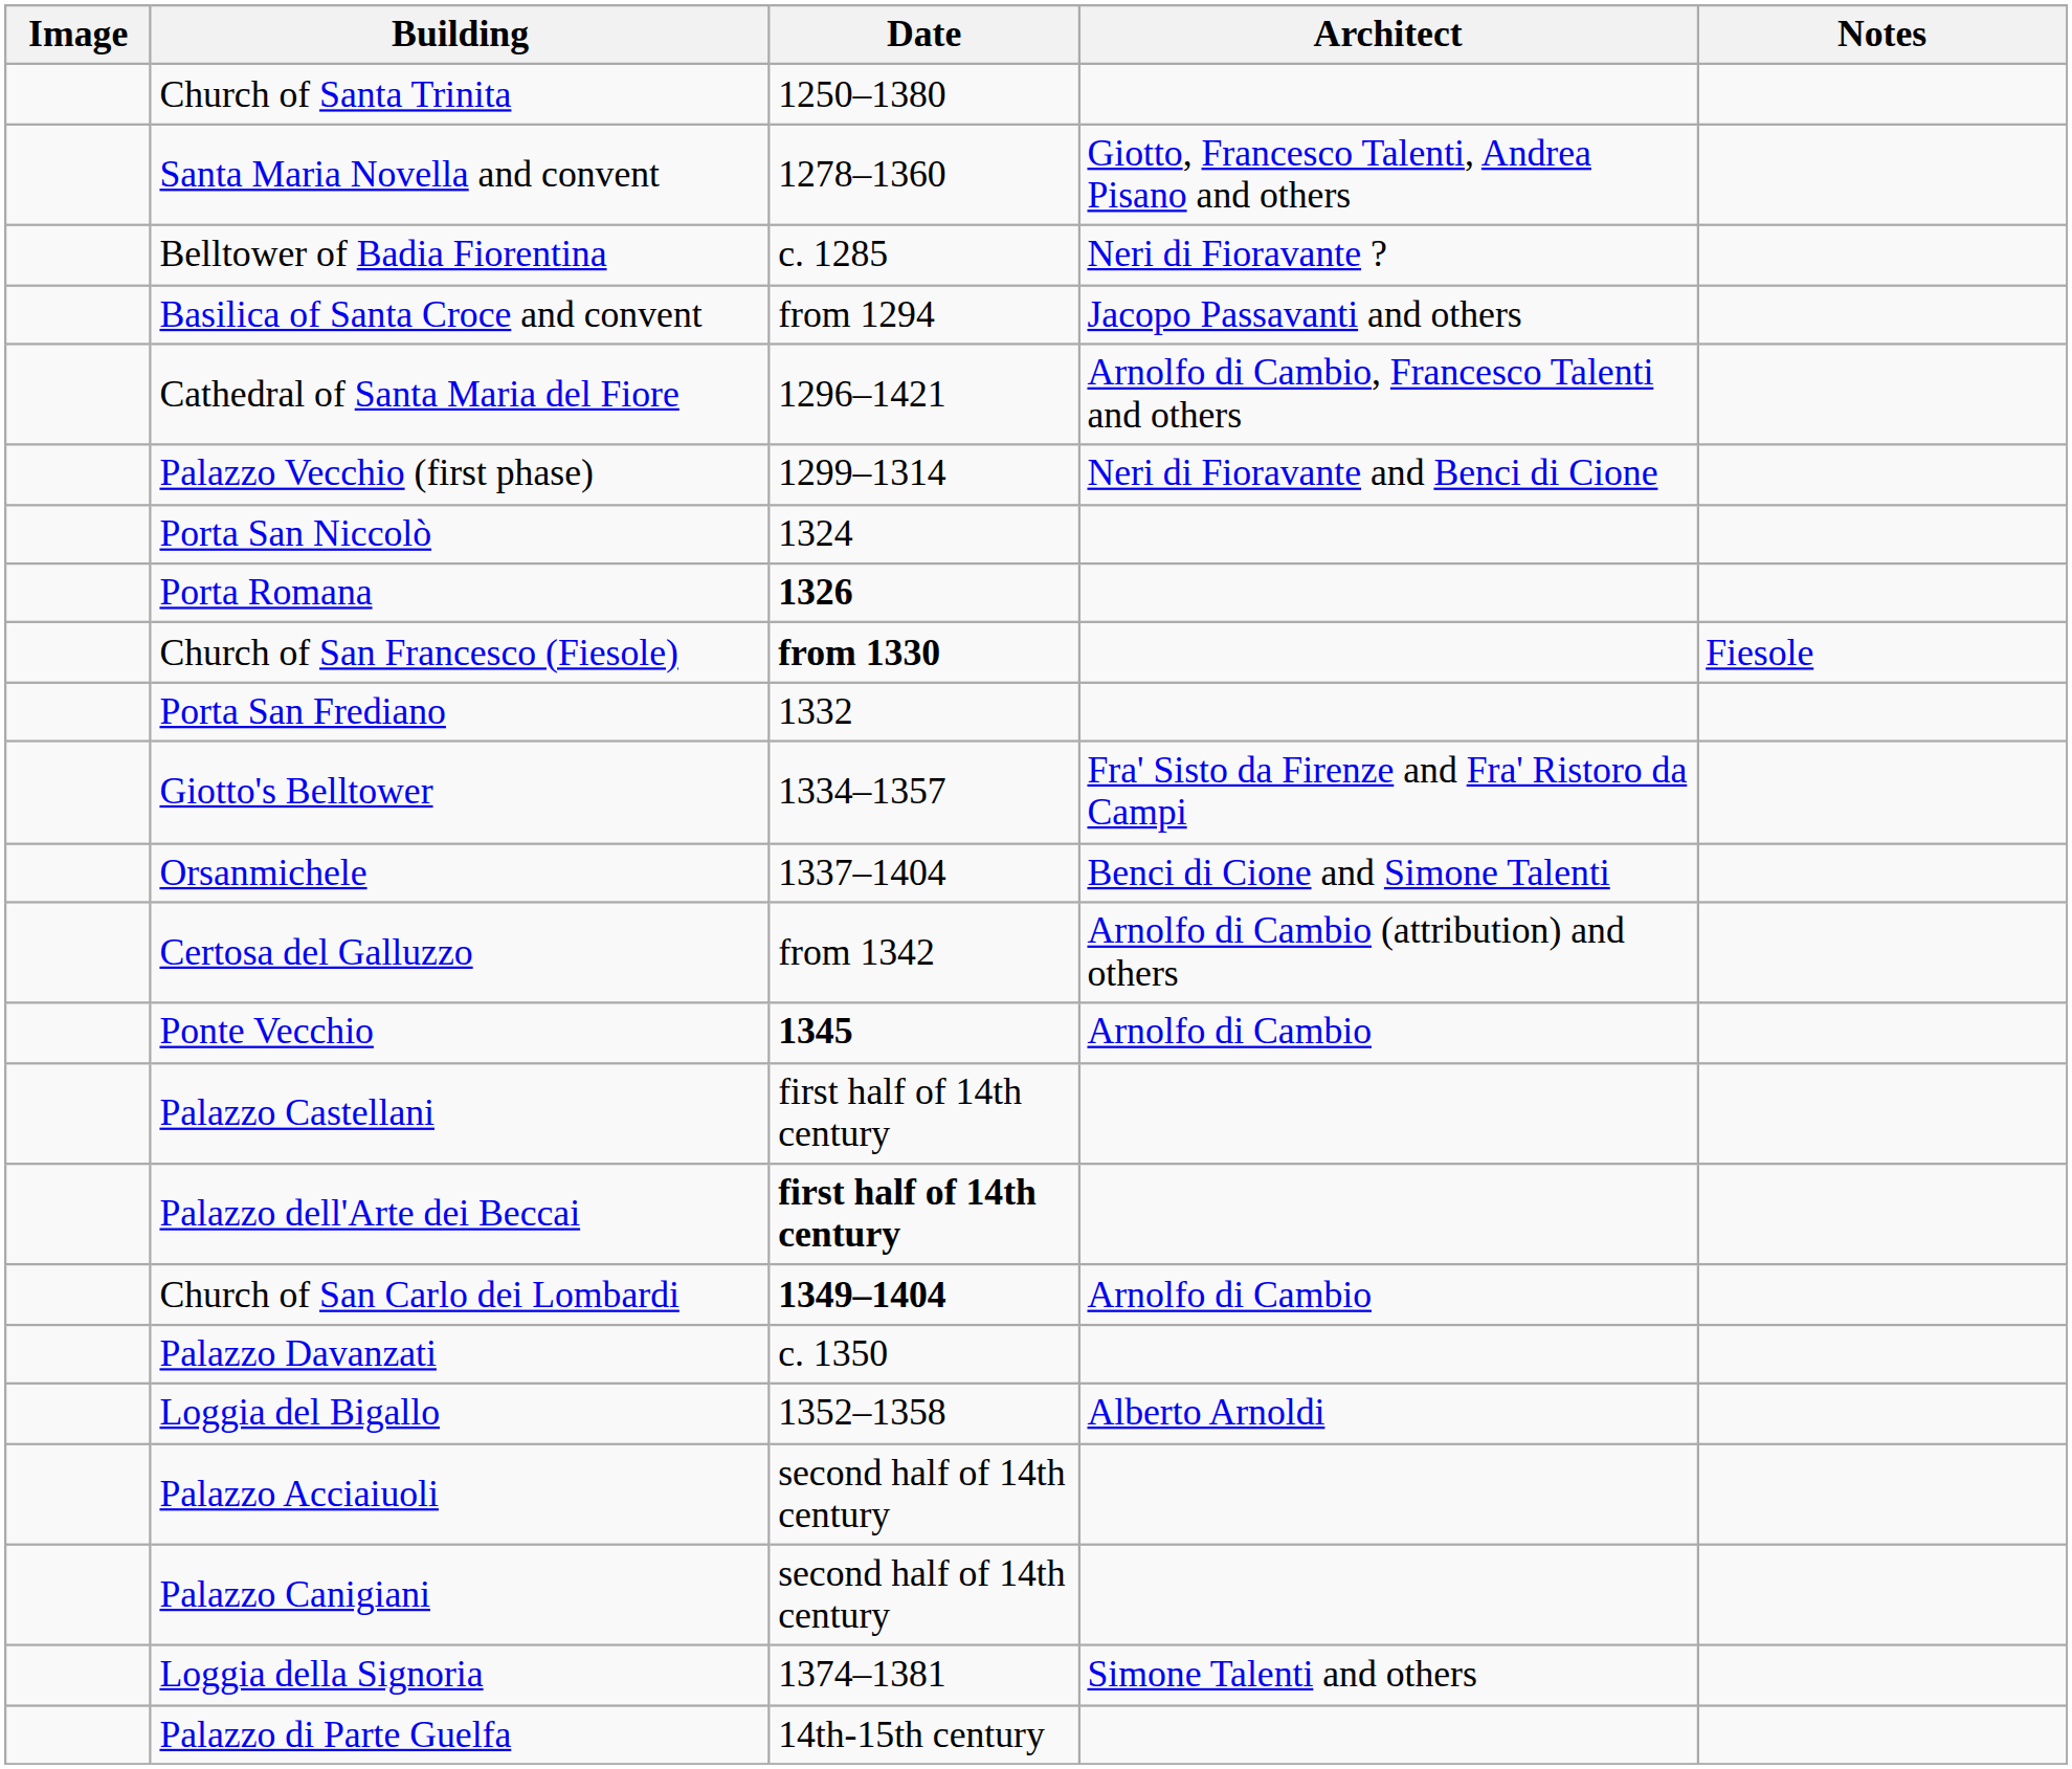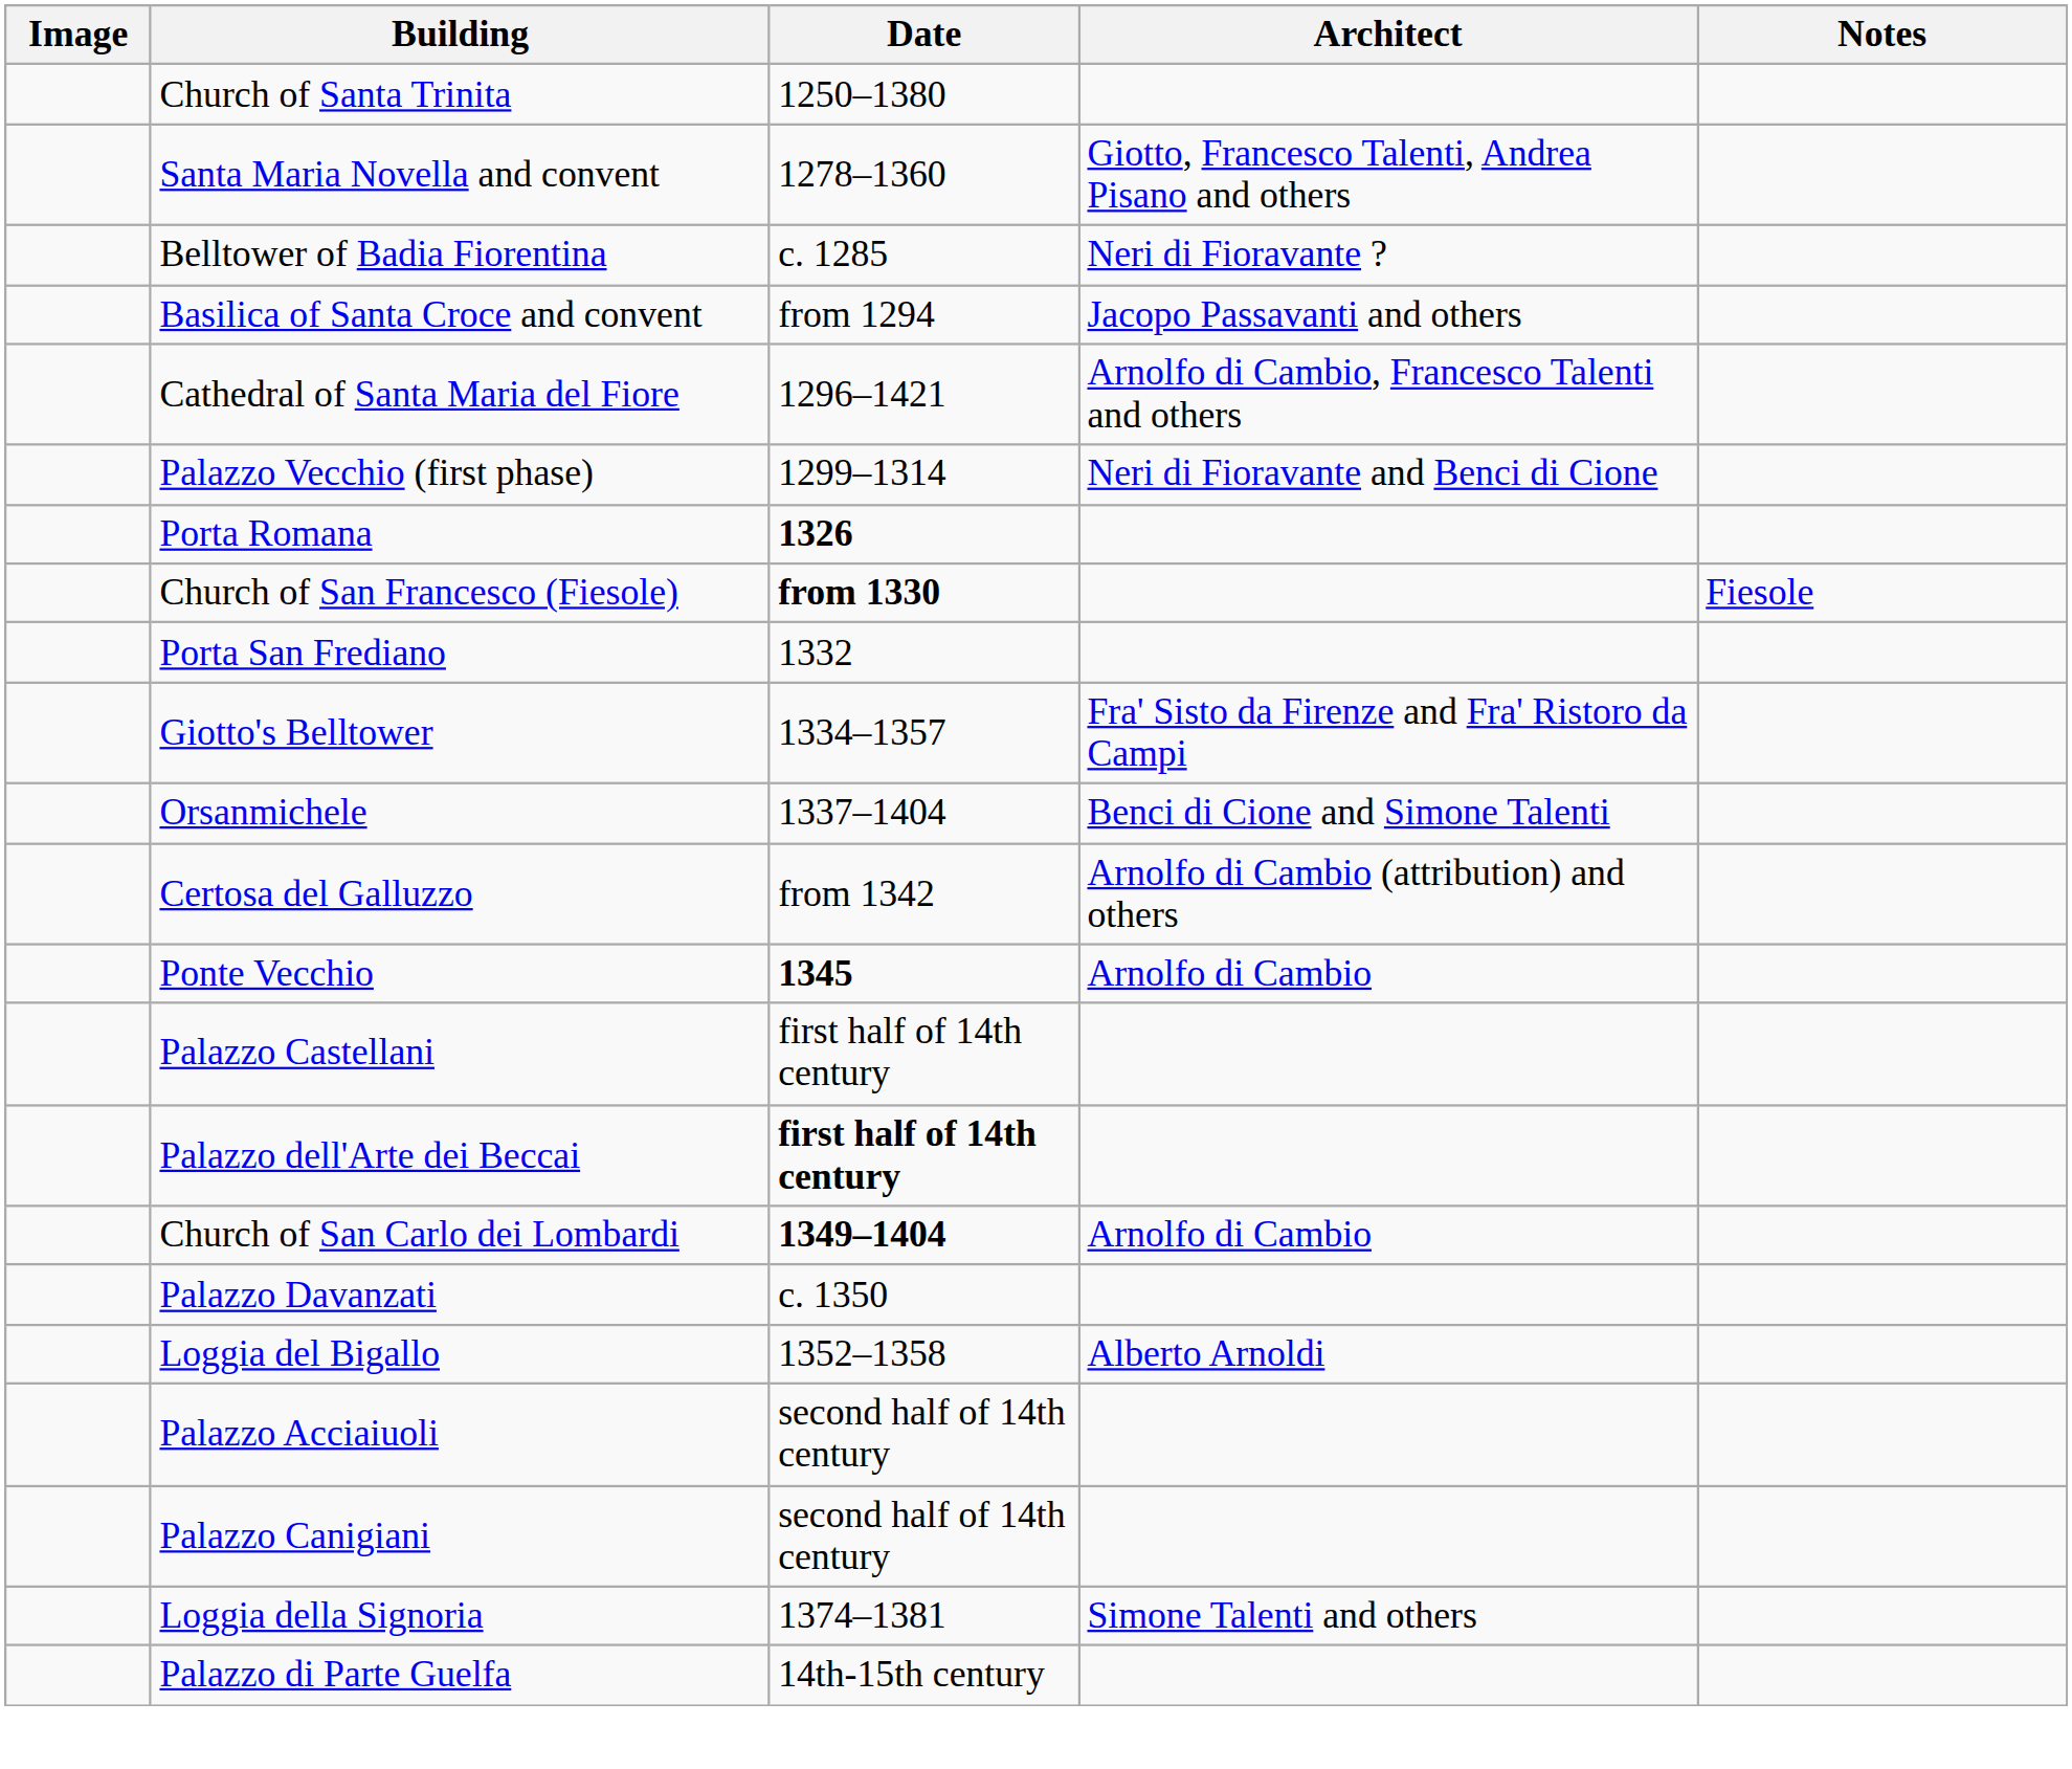 <table class="wikitable" width="100%">
 <tr>
 <th style="width:55px">Image</th>
 <th style="width:30%">Building</th>
 <th style="width:15%">Date</th>
 <th style="width:30%">Architect</th>
 <th>Notes</th>
 </tr>
 <tr>
 <td></td>
 <td>Church of <a href='#'>Santa Trinita</a></td>
 <td>1250–1380</td>
 <td></td>
 <td></td>
 </tr>
 <tr>
 <td></td>
 <td><a href='#'>Santa Maria Novella</a> and convent</td>
 <td>1278–1360</td>
 <td><a href='#'>Giotto</a>, <a href='#'>Francesco Talenti</a>, <a href='#'>Andrea Pisano</a> and others</td>
 <td></td>
 </tr>
 <tr>
 <td></td>
 <td>Belltower of <a href='#'>Badia Fiorentina</a></td>
 <td>c. 1285</td>
 <td><a href='#'>Neri di Fioravante</a> ?</td>
 <td></td>
 </tr>
 <tr>
 <td></td>
 <td><a href='#'>Basilica of Santa Croce</a> and convent</td>
 <td>from 1294</td>
 <td><a href='#'>Jacopo Passavanti</a> and others</td>
 <td></td>
 </tr>
 <tr>
 <td></td>
 <td>Cathedral of <a href='#'>Santa Maria del Fiore</a></td>
 <td>1296–1421</td>
 <td><a href='#'>Arnolfo di Cambio</a>, <a href='#'>Francesco Talenti</a> and others</td>
 <td></td>
 </tr>
 <tr>
 <td></td>
 <td><a href='#'>Palazzo Vecchio</a> (first phase)</td>
 <td>1299–1314</td>
 <td><a href='#'>Neri di Fioravante</a> and <a href='#'>Benci di Cione</a></td>
-<td></td>
-</tr>
-<tr>
-<td></td>
-<td><a href='#'>Porta San Niccolò</a></td>
-<td>1324</td>
-<td></td>
 <td></td>
 </tr>
 <tr>
 <td></td>
 <td><a href='#'>Porta Romana</a></td>
 <td><strong>1326</strong></td>
 <td></td>
 <td></td>
 </tr>
 <tr>
 <td></td>
 <td>Church of <a href='#'>San Francesco (Fiesole)</a></td>
 <td><strong>from 1330</strong></td>
 <td></td>
 <td><a href='#'>Fiesole</a></td>
 </tr>
 <tr>
 <td></td>
 <td><a href='#'>Porta San Frediano</a></td>
 <td>1332</td>
 <td></td>
 <td></td>
 </tr>
 <tr>
 <td></td>
 <td><a href='#'>Giotto's Belltower</a></td>
 <td>1334–1357</td>
 <td><a href='#'>Fra' Sisto da Firenze</a> and <a href='#'>Fra' Ristoro da Campi</a></td>
 <td></td>
 </tr>
 <tr>
 <td></td>
 <td><a href='#'>Orsanmichele</a></td>
 <td>1337–1404</td>
 <td><a href='#'>Benci di Cione</a> and <a href='#'>Simone Talenti</a></td>
 <td></td>
 </tr>
 <tr>
 <td></td>
 <td><a href='#'>Certosa del Galluzzo</a></td>
 <td>from 1342</td>
 <td><a href='#'>Arnolfo di Cambio</a> (attribution) and others</td>
 <td></td>
 </tr>
 <tr>
 <td></td>
 <td><a href='#'>Ponte Vecchio</a></td>
 <td><strong>1345</strong></td>
 <td><a href='#'>Arnolfo di Cambio</a></td>
 <td></td>
 </tr>
 <tr>
 <td></td>
 <td><a href='#'>Palazzo Castellani</a></td>
 <td>first half of 14th century</td>
 <td></td>
 <td></td>
 </tr>
 <tr>
 <td></td>
 <td><a href='#'>Palazzo dell'Arte dei Beccai</a></td>
 <td><strong>first half of 14th century</strong></td>
 <td></td>
 <td></td>
 </tr>
 <tr>
 <td></td>
 <td>Church of <a href='#'>San Carlo dei Lombardi</a></td>
 <td><strong>1349–1404</strong></td>
 <td><a href='#'>Arnolfo di Cambio</a></td>
 <td></td>
 </tr>
 <tr>
 <td></td>
 <td><a href='#'>Palazzo Davanzati</a></td>
 <td>c. 1350</td>
 <td></td>
 <td></td>
 </tr>
 <tr>
 <td></td>
 <td><a href='#'>Loggia del Bigallo</a></td>
 <td>1352–1358</td>
 <td><a href='#'>Alberto Arnoldi</a></td>
 <td></td>
 </tr>
 <tr>
 <td></td>
 <td><a href='#'>Palazzo Acciaiuoli</a></td>
 <td>second half of 14th century</td>
 <td></td>
 <td></td>
 </tr>
 <tr>
 <td></td>
 <td><a href='#'>Palazzo Canigiani</a></td>
 <td>second half of 14th century</td>
 <td></td>
 <td></td>
 </tr>
 <tr>
 <td></td>
 <td><a href='#'>Loggia della Signoria</a></td>
 <td>1374–1381</td>
 <td><a href='#'>Simone Talenti</a> and others</td>
 <td></td>
 </tr>
 <tr>
 <td></td>
 <td><a href='#'>Palazzo di Parte Guelfa</a></td>
 <td>14th-15th century</td>
 <td></td>
 <td></td>
 </tr>
 </table>
